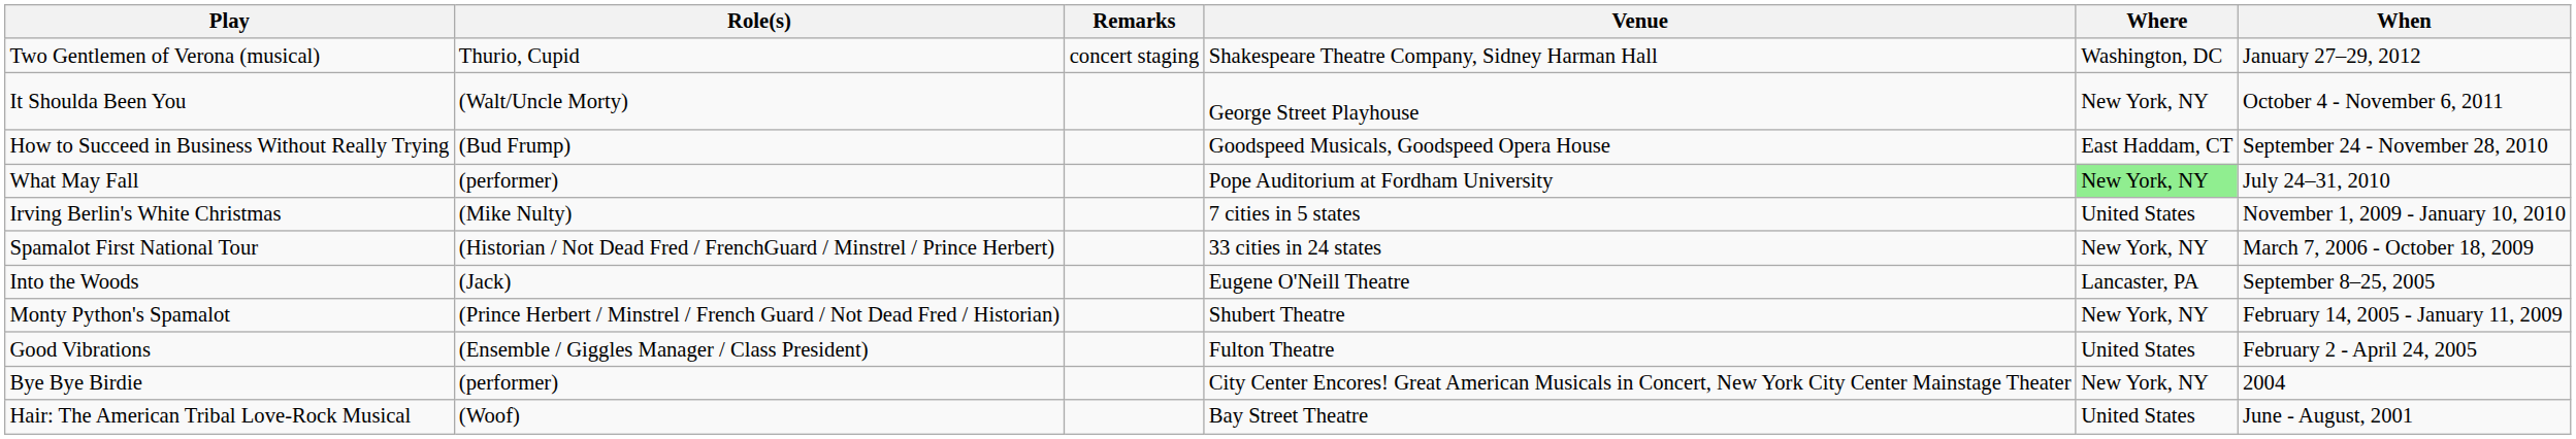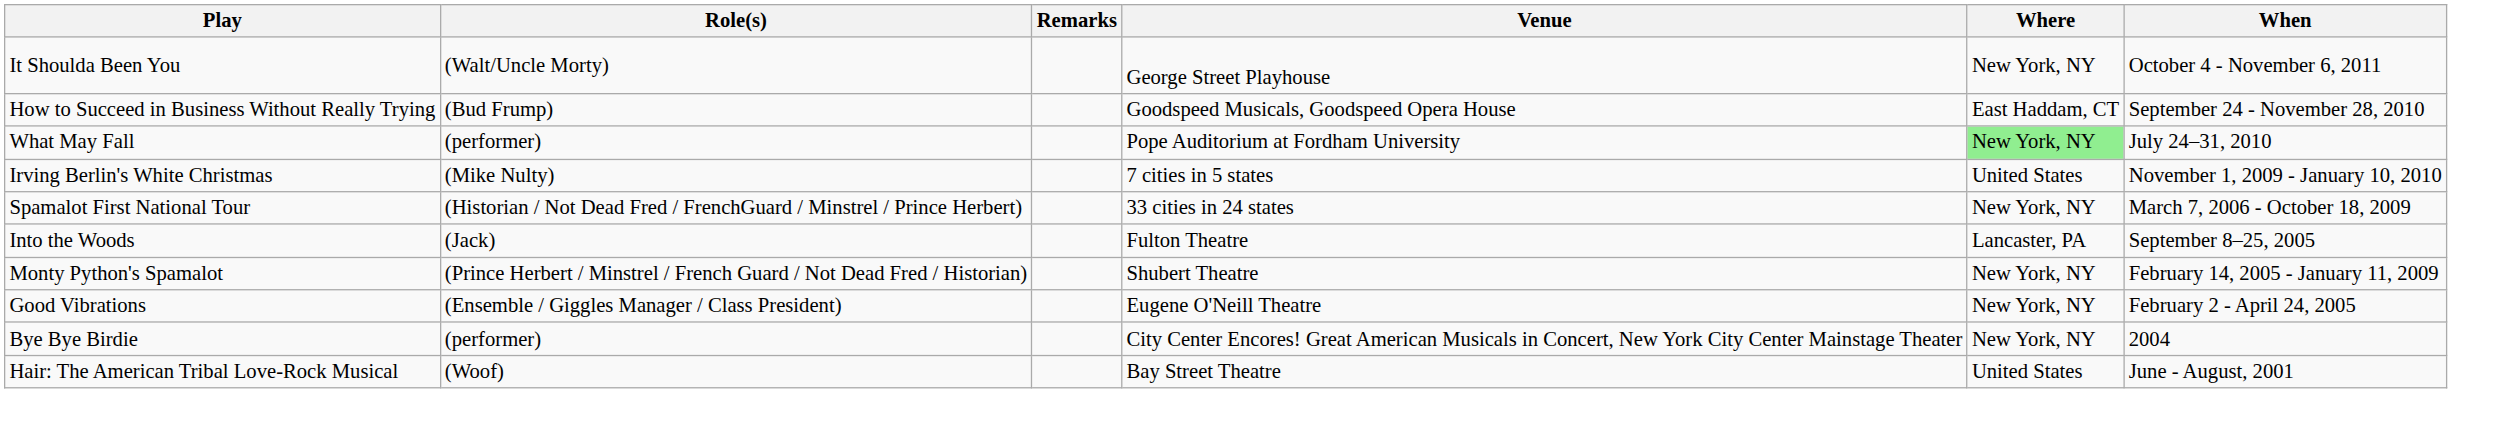 <table class="wikitable sortable">
 <tr>
 <th>Play</th>
 <th>Role(s)</th>
 <th>Remarks</th>
 <th>Venue</th>
 <th>Where</th>
 <th>When</th>
-</tr>
-<tr>
-<td>Two Gentlemen of Verona (musical)</td>
-<td>Thurio, Cupid</td>
-<td>concert staging</td>
-<td>Shakespeare Theatre Company, Sidney Harman Hall</td>
-<td>Washington, DC</td>
-<td>January 27–29, 2012</td>
 </tr>
 <tr>
 <td>It Shoulda Been You</td>
 <td>(Walt/Uncle Morty)</td>
 <td></td>
 <td><br>George Street Playhouse</td>
 <td>New York, NY</td>
 <td>October 4 - November 6, 2011</td>
 </tr>
 <tr>
 <td>How to Succeed in Business Without Really Trying</td>
 <td>(Bud Frump)</td>
 <td></td>
 <td>Goodspeed Musicals, Goodspeed Opera House</td>
 <td>East Haddam, CT</td>
 <td>September 24 - November 28, 2010</td>
 </tr>
 <tr>
 <td>What May Fall</td>
 <td>(performer)</td>
 <td></td>
 <td>Pope Auditorium at Fordham University</td>
 <td style="background: lightgreen;">New York, NY</td>
 <td>July 24–31, 2010</td>
 </tr>
 <tr>
 <td>Irving Berlin's White Christmas</td>
 <td>(Mike Nulty)</td>
 <td></td>
 <td>7 cities in 5 states</td>
 <td>United States</td>
 <td>November 1, 2009 - January 10, 2010</td>
 </tr>
 <tr>
 <td>Spamalot First National Tour</td>
 <td>(Historian / Not Dead Fred / FrenchGuard / Minstrel / Prince Herbert)</td>
 <td></td>
 <td>33 cities in 24 states</td>
 <td>New York, NY</td>
 <td>March 7, 2006 - October 18, 2009</td>
 </tr>
 <tr>
 <td>Into the Woods</td>
 <td>(Jack)</td>
 <td></td>
-<td>Eugene O'Neill Theatre</td>
+<td>Fulton Theatre</td>
 <td>Lancaster, PA</td>
 <td>September 8–25, 2005</td>
 </tr>
 <tr>
 <td>Monty Python's Spamalot</td>
 <td>(Prince Herbert / Minstrel / French Guard / Not Dead Fred / Historian)</td>
 <td></td>
 <td>Shubert Theatre</td>
 <td>New York, NY</td>
 <td>February 14, 2005 - January 11, 2009</td>
 </tr>
 <tr>
 <td>Good Vibrations</td>
 <td>(Ensemble / Giggles Manager / Class President)</td>
 <td></td>
-<td>Fulton Theatre</td>
-<td>United States</td>
+<td>Eugene O'Neill Theatre</td>
+<td>New York, NY</td>
 <td>February 2 - April 24, 2005</td>
 </tr>
 <tr>
 <td>Bye Bye Birdie</td>
 <td>(performer)</td>
 <td></td>
 <td>City Center Encores! Great American Musicals in Concert, New York City Center Mainstage Theater</td>
 <td>New York, NY</td>
 <td>2004</td>
 </tr>
 <tr>
 <td>Hair: The American Tribal Love-Rock Musical</td>
 <td>(Woof)</td>
 <td></td>
 <td>Bay Street Theatre</td>
 <td>United States</td>
 <td>June - August, 2001</td>
 </tr>
 </table>
